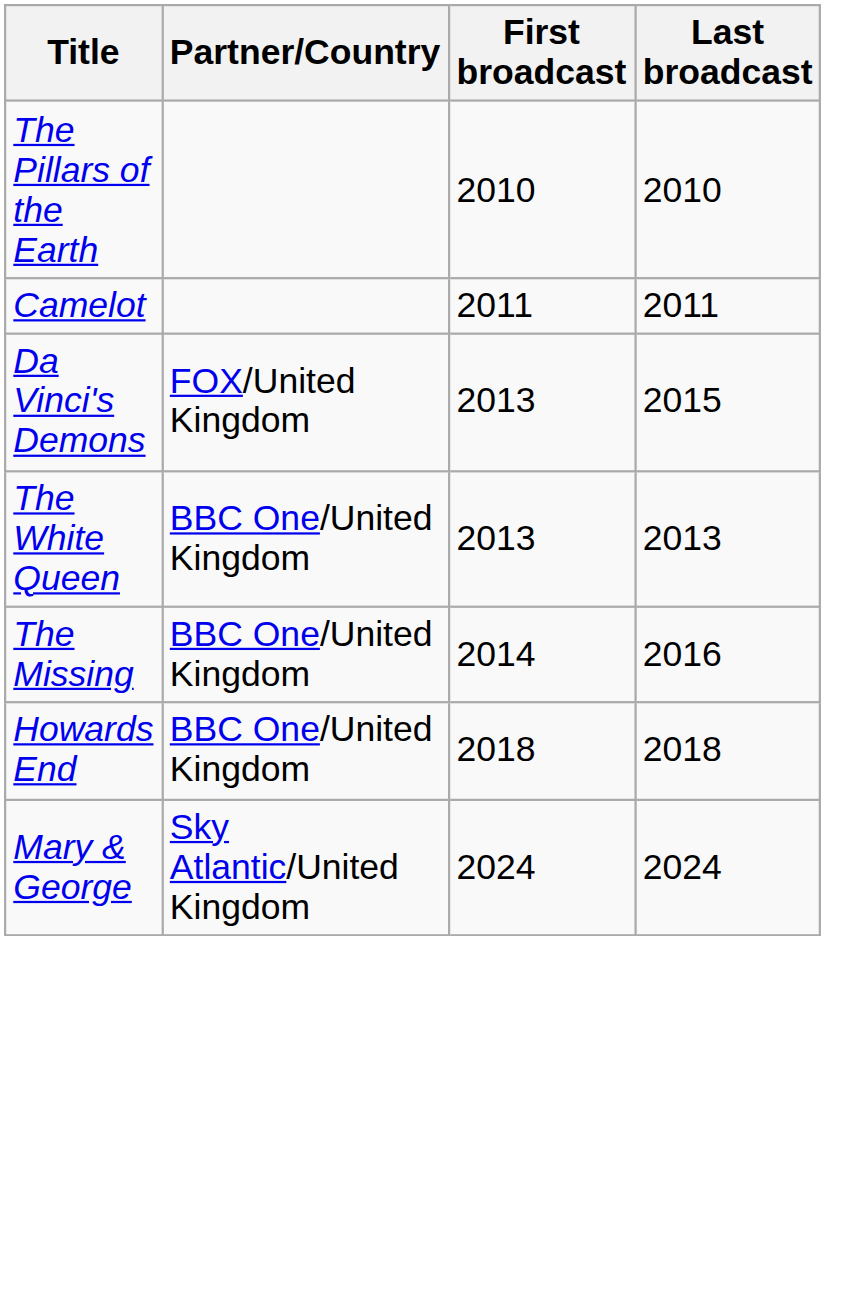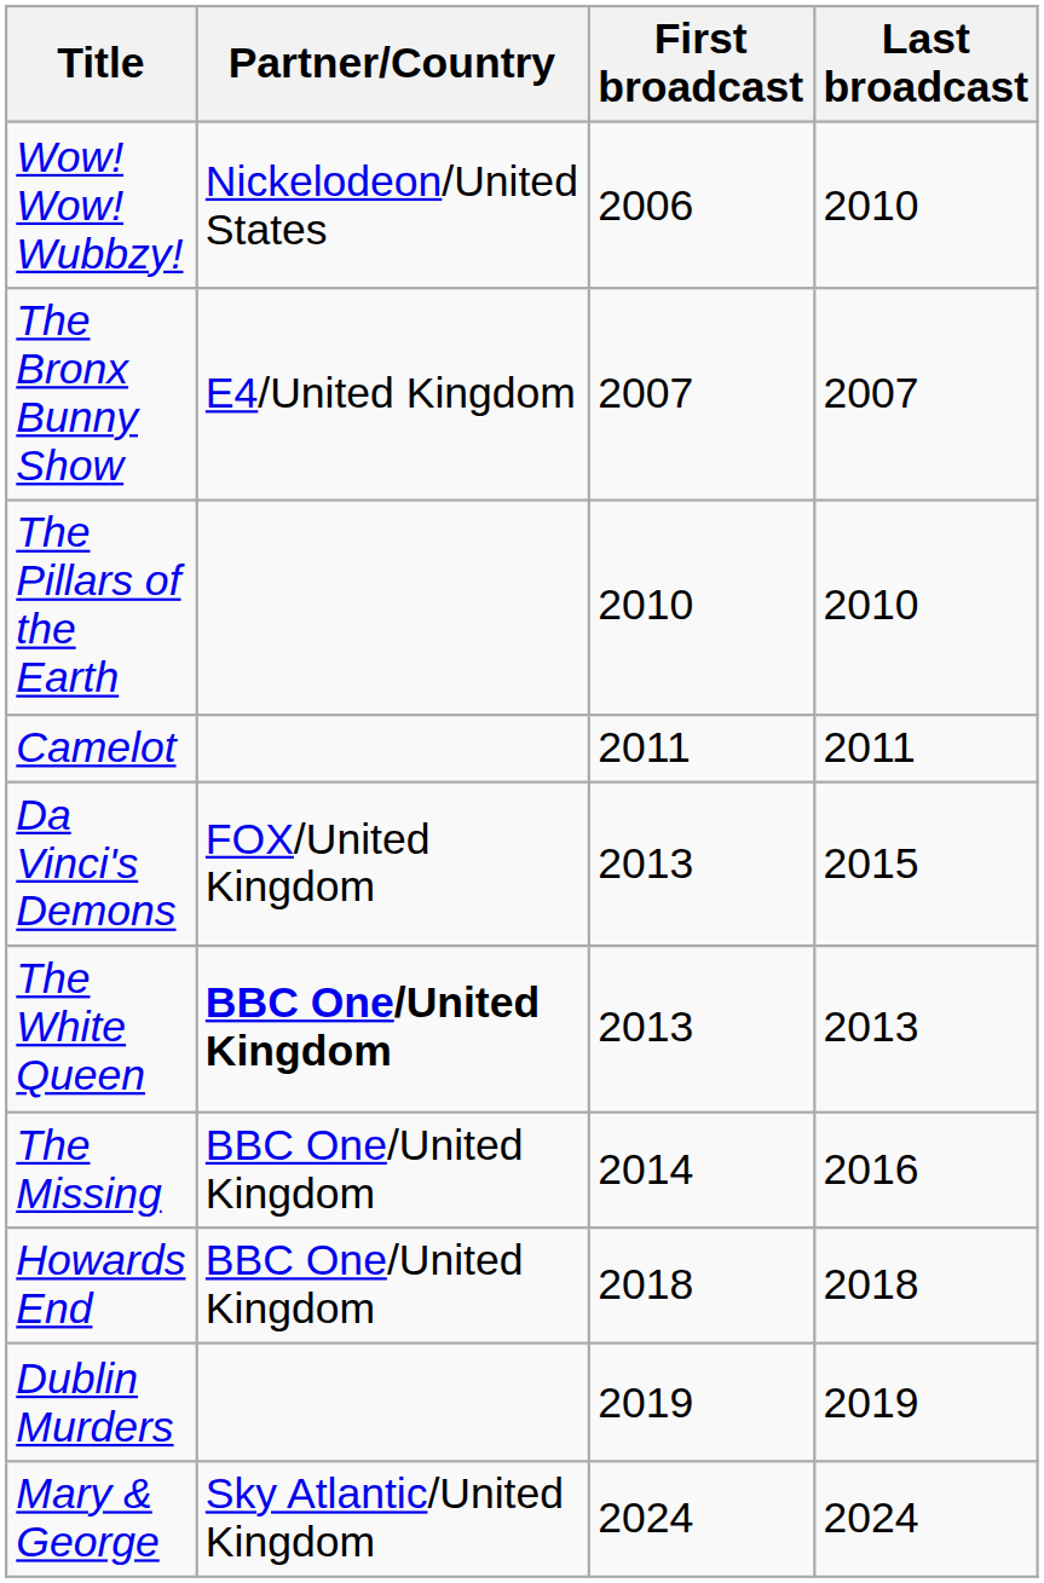 <table class="wikitable sortable" style="width:55%">
 <tr>
 <th>Title</th>
 <th>Partner/Country</th>
 <th>First broadcast</th>
 <th>Last broadcast</th>
+</tr>
+<tr>
+<td><em><a href='#'>Wow! Wow! Wubbzy!</a></em></td>
+<td><a href='#'>Nickelodeon</a>/United States</td>
+<td>2006</td>
+<td>2010</td>
+</tr>
+<tr>
+<td><em><a href='#'>The Bronx Bunny Show</a></em></td>
+<td><a href='#'>E4</a>/United Kingdom</td>
+<td>2007</td>
+<td>2007</td>
 </tr>
 <tr>
 <td><em><a href='#'>The Pillars of the Earth</a></em></td>
 <td></td>
 <td>2010</td>
 <td>2010</td>
 </tr>
 <tr>
 <td><em><a href='#'>Camelot</a></em></td>
 <td></td>
 <td>2011</td>
 <td>2011</td>
 </tr>
 <tr>
 <td><em><a href='#'>Da Vinci's Demons</a></em></td>
 <td><a href='#'>FOX</a>/United Kingdom</td>
 <td>2013</td>
 <td>2015</td>
 </tr>
 <tr>
 <td><em><a href='#'>The White Queen</a></em></td>
-<td><a href='#'>BBC One</a>/United Kingdom</td>
+<td><strong><a href='#'>BBC One</a>/United Kingdom</strong></td>
 <td>2013</td>
 <td>2013</td>
 </tr>
 <tr>
 <td><em><a href='#'>The Missing</a></em></td>
 <td><a href='#'>BBC One</a>/United Kingdom</td>
 <td>2014</td>
 <td>2016</td>
 </tr>
 <tr>
 <td><em><a href='#'>Howards End</a></em></td>
 <td><a href='#'>BBC One</a>/United Kingdom</td>
 <td>2018</td>
 <td>2018</td>
 </tr>
 <tr>
+<td><em><a href='#'>Dublin Murders</a></em></td>
+<td></td>
+<td>2019</td>
+<td>2019</td>
+</tr>
+<tr>
 <td><em><a href='#'>Mary & George</a></em></td>
 <td><a href='#'>Sky Atlantic</a>/United Kingdom</td>
 <td>2024</td>
 <td>2024</td>
 </tr>
 </table>
